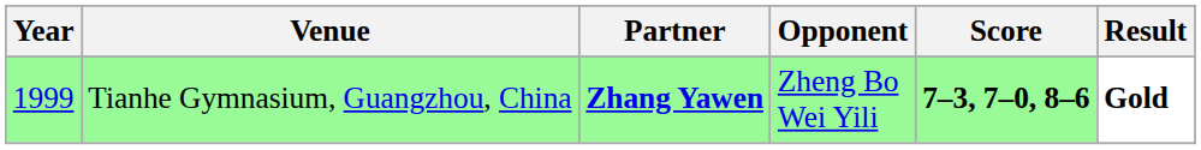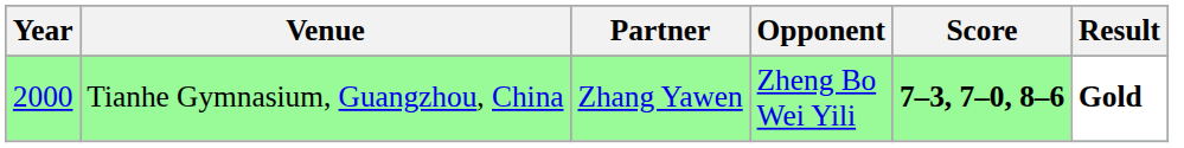 <table class="sortable wikitable" style="font-size: 90%;">
 <tr>
 <th>Year</th>
 <th>Venue</th>
 <th>Partner</th>
 <th>Opponent</th>
 <th>Score</th>
 <th>Result</th>
 </tr>
 <tr style="background:#98FB98">
-<td align="center"><a href='#'>1999</a></td>
+<td align="center"><a href='#'>2000</a></td>
 <td align="left">Tianhe Gymnasium, <a href='#'>Guangzhou</a>, <a href='#'>China</a></td>
-<td align="left"><strong> <a href='#'>Zhang Yawen</a></strong></td>
+<td align="left"> <a href='#'>Zhang Yawen</a></td>
 <td align="left"> <a href='#'>Zheng Bo</a> <br>  <a href='#'>Wei Yili</a></td>
 <td align="left"><strong>7–3, 7–0, 8–6</strong></td>
 <td style="text-align:left; background:white"> <strong>Gold</strong></td>
 </tr>
 </table>
